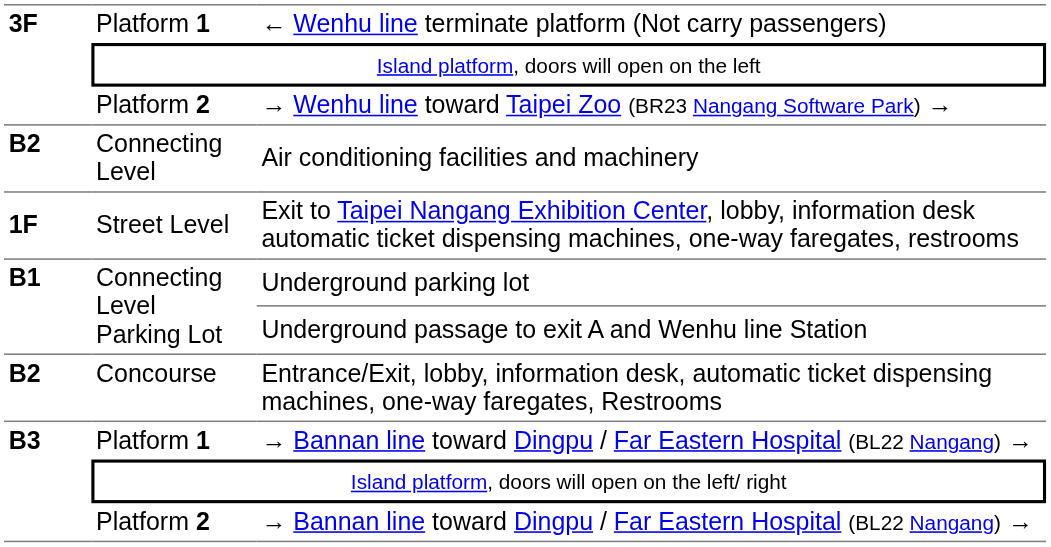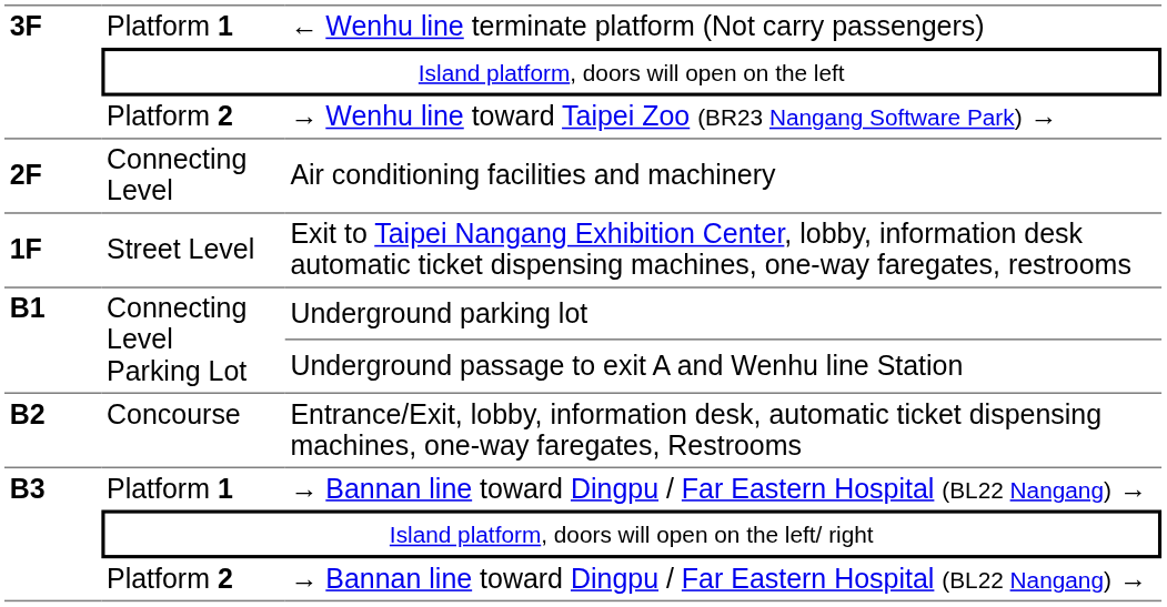 <table border=0 cellspacing=0 cellpadding=3>
 <tr>
 <td style="border-top:solid 1px gray;border-bottom:solid 1px gray;" width=50 rowspan=3 valign=top><strong>3F</strong></td>
 <td style="border-top:solid 1px gray;" width=100>Platform <span><strong>1</strong></span></td>
 <td style="border-top:solid 1px gray;" width=500>←  <a href='#'>Wenhu line</a> terminate platform (Not carry passengers)</td>
 </tr>
 <tr>
 <td style="border-top:solid 2px black;border-right:solid 2px black;border-left:solid 2px black;border-bottom:solid 2px black;text-align:center;" colspan=2><small><a href='#'>Island platform</a>, doors will open on the left</small></td>
 </tr>
 <tr>
 <td style="border-bottom:solid 1px gray;">Platform <span><strong>2</strong></span></td>
 <td style="border-bottom:solid 1px gray;"><span>→</span>  <a href='#'>Wenhu line</a> toward <a href='#'>Taipei Zoo</a> <small>(BR23 <a href='#'>Nangang Software Park</a>)</small> →</td>
 </tr>
 <tr>
-<td style="border-bottom:solid 1px gray;" width=50 valign=top><strong>B2</strong></td>
+<td style="border-bottom:solid 1px gray;"><strong>2F</strong></td>
 <td style="border-bottom:solid 1px gray;">Connecting Level</td>
 <td style="border-bottom:solid 1px gray;">Air conditioning facilities and machinery </td>
 </tr>
 <tr>
 <td style="border-bottom:solid 1px gray;"><strong>1F</strong></td>
 <td style="border-bottom:solid 1px gray;">Street Level</td>
 <td style="border-bottom:solid 1px gray;">Exit to <a href='#'>Taipei Nangang Exhibition Center</a>, lobby, information desk<br>automatic ticket dispensing machines, one-way faregates, restrooms</td>
 </tr>
 <tr>
 <td style="border-bottom:solid 1px gray;" rowspan=2 valign=top><strong>B1</strong></td>
 <td style="border-bottom:solid 1px gray;" rowspan=2 valign=top>Connecting Level<br>Parking Lot</td>
 <td>Underground parking lot</td>
 </tr>
 <tr>
 <td style="border-bottom:solid 1px gray;border-top:solid 1px gray;">Underground passage to exit A and Wenhu line Station</td>
 </tr>
 <tr>
 <td style="border-bottom:solid 1px gray;" width=50 valign=top><strong>B2</strong></td>
 <td style="border-bottom:solid 1px gray;" width=100 valign=top>Concourse</td>
 <td style="border-bottom:solid 1px gray;" width=500 valign=top>Entrance/Exit, lobby, information desk, automatic ticket dispensing machines, one-way faregates, Restrooms</td>
 </tr>
 <tr>
 <td style="border-bottom:solid 1px gray;" rowspan=3 valign=top><strong>B3</strong></td>
 <td>Platform <span><strong>1</strong></span></td>
 <td><span>→</span>  <a href='#'>Bannan line</a> toward <a href='#'>Dingpu</a> / <a href='#'>Far Eastern Hospital</a> <small>(BL22 <a href='#'>Nangang</a>)</small> →</td>
 </tr>
 <tr>
 <td style="border-top:solid 2px black;border-right:solid 2px black;border-left:solid 2px black;border-bottom:solid 2px black;text-align:center;" colspan=2><small><a href='#'>Island platform</a>, doors will open on the left/ right</small></td>
 </tr>
 <tr>
 <td style="border-bottom:solid 1px gray;">Platform <span><strong>2</strong></span></td>
 <td style="border-bottom:solid 1px gray;"><span>→</span>  <a href='#'>Bannan line</a> toward <a href='#'>Dingpu</a> / <a href='#'>Far Eastern Hospital</a> <small>(BL22 <a href='#'>Nangang</a>)</small> →</td>
 </tr>
 </table>
